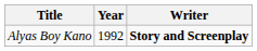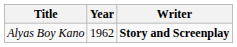 <table class="wikitable">
 <tr>
 <th>Title</th>
 <th>Year</th>
 <th>Writer</th>
 </tr>
 <tr>
 <td><em>Alyas Boy Kano</em></td>
-<td>1992</td>
+<td>1962</td>
 <td><strong>Story and Screenplay</strong></td>
 </tr>
 </table>
